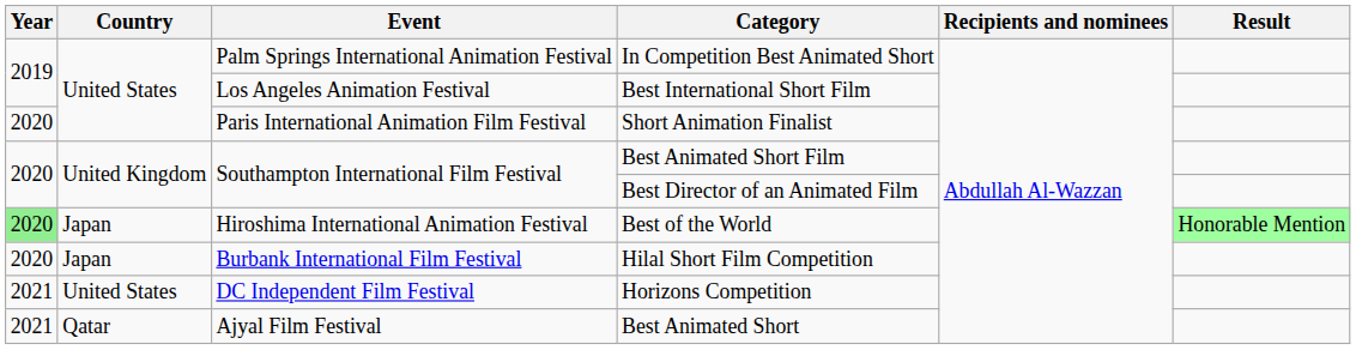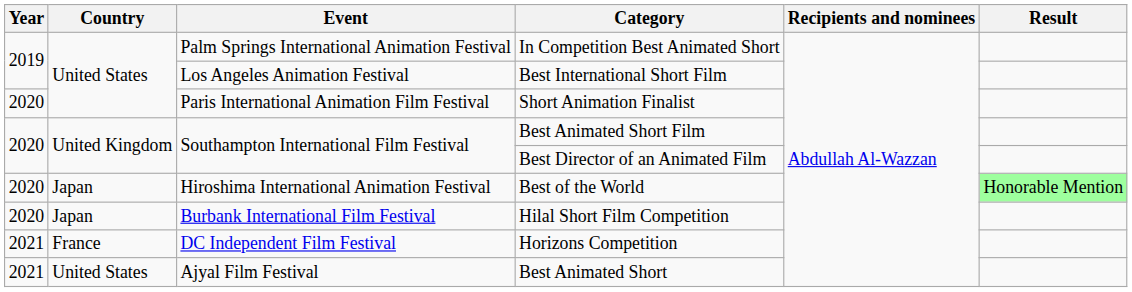 <table class="wikitable">
 <tr>
 <th>Year</th>
 <th>Country</th>
 <th>Event</th>
 <th>Category</th>
 <th>Recipients and nominees</th>
 <th>Result</th>
 </tr>
 <tr>
 <td rowspan="2">2019</td>
 <td rowspan="3"><div>United States</div></td>
 <td>Palm Springs International Animation Festival</td>
 <td>In Competition Best Animated Short</td>
 <td rowspan="9"><div><a href='#'>Abdullah Al-Wazzan</a></div></td>
 <td></td>
 </tr>
 <tr>
 <td>Los Angeles Animation Festival</td>
 <td>Best International Short Film</td>
 <td></td>
 </tr>
 <tr>
 <td>2020</td>
 <td>Paris International Animation Film Festival</td>
 <td>Short Animation Finalist</td>
 <td></td>
 </tr>
 <tr>
 <td rowspan="2">2020</td>
 <td rowspan="2"><div>United Kingdom</div></td>
 <td rowspan="2">Southampton International Film Festival</td>
 <td>Best Animated Short Film</td>
 <td></td>
 </tr>
 <tr>
 <td>Best Director of an Animated Film</td>
 <td></td>
 </tr>
 <tr>
-<td style="background: lightgreen;">2020</td>
+<td>2020</td>
 <td><div>Japan</div></td>
 <td>Hiroshima International Animation Festival</td>
 <td>Best of the World</td>
 <td style="background: #9EFF9E; color: #000; vertical-align: middle; text-align: center; " class="yes table-yes2 notheme">Honorable Mention</td>
 </tr>
 <tr>
 <td>2020</td>
 <td><div>Japan</div></td>
 <td><a href='#'>Burbank International Film Festival</a></td>
 <td>Hilal Short Film Competition</td>
 <td></td>
 </tr>
 <tr>
 <td>2021</td>
-<td><div>United States</div></td>
+<td><div>France</div></td>
 <td><a href='#'>DC Independent Film Festival</a></td>
 <td>Horizons Competition</td>
 <td></td>
 </tr>
 <tr>
 <td>2021</td>
-<td><div>Qatar</div></td>
+<td><div>United States</div></td>
 <td>Ajyal Film Festival</td>
 <td>Best Animated Short</td>
 <td></td>
 </tr>
 </table>
